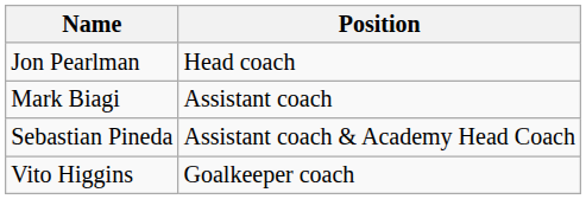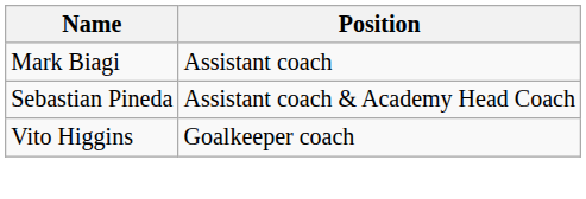 <table class="wikitable">
 <tr>
 <th>Name</th>
 <th>Position</th>
-</tr>
-<tr>
-<td> Jon Pearlman</td>
-<td>Head coach</td>
 </tr>
 <tr>
 <td> Mark Biagi</td>
 <td>Assistant coach</td>
 </tr>
 <tr>
 <td> Sebastian Pineda</td>
 <td>Assistant coach & Academy Head Coach</td>
 </tr>
 <tr>
 <td> Vito Higgins</td>
 <td>Goalkeeper coach</td>
 </tr>
 </table>
